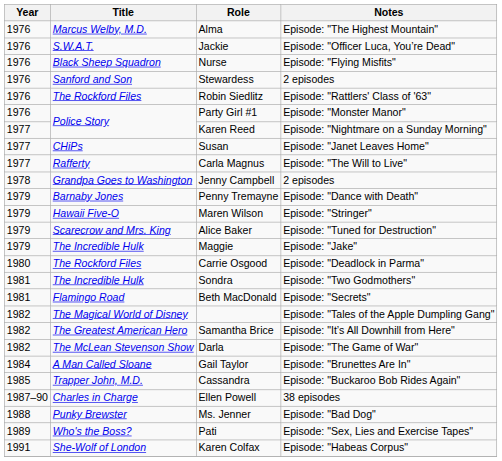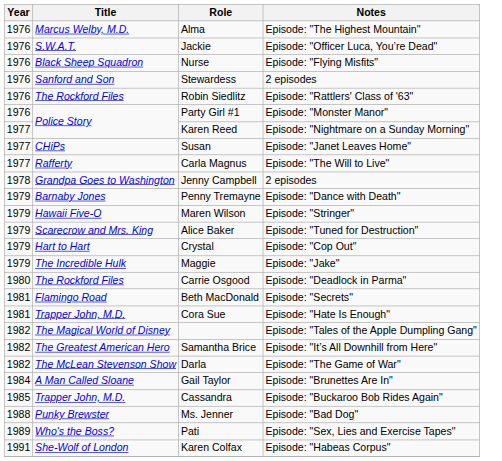 <table class="wikitable sortable">
 <tr>
 <th>Year</th>
 <th>Title</th>
 <th>Role</th>
 <th class="unsortable">Notes</th>
 </tr>
 <tr>
 <td>1976</td>
 <td><em><a href='#'>Marcus Welby, M.D.</a></em></td>
 <td>Alma</td>
 <td>Episode: "The Highest Mountain"</td>
 </tr>
 <tr>
 <td>1976</td>
 <td><em><a href='#'>S.W.A.T.</a></em></td>
 <td>Jackie</td>
 <td>Episode: "Officer Luca, You’re Dead"</td>
 </tr>
 <tr>
 <td>1976</td>
 <td><em><a href='#'>Black Sheep Squadron</a></em></td>
 <td>Nurse</td>
 <td>Episode: "Flying Misfits"</td>
 </tr>
 <tr>
 <td>1976</td>
 <td><em><a href='#'>Sanford and Son</a></em></td>
 <td>Stewardess</td>
 <td>2 episodes</td>
 </tr>
 <tr>
 <td>1976</td>
 <td><em><a href='#'>The Rockford Files</a></em></td>
 <td>Robin Siedlitz</td>
 <td>Episode: "Rattlers' Class of '63"</td>
 </tr>
 <tr>
 <td>1976</td>
 <td rowspan=2><em><a href='#'>Police Story</a></em></td>
 <td>Party Girl #1</td>
 <td>Episode: "Monster Manor"</td>
 </tr>
 <tr>
 <td>1977</td>
 <td>Karen Reed</td>
 <td>Episode: "Nightmare on a Sunday Morning"</td>
 </tr>
 <tr>
 <td>1977</td>
 <td><em><a href='#'>CHiPs</a></em></td>
 <td>Susan</td>
 <td>Episode: "Janet Leaves Home"</td>
 </tr>
 <tr>
 <td>1977</td>
 <td><em><a href='#'>Rafferty</a></em></td>
 <td>Carla Magnus</td>
 <td>Episode: "The Will to Live"</td>
 </tr>
 <tr>
 <td>1978</td>
 <td><em><a href='#'>Grandpa Goes to Washington</a></em></td>
 <td>Jenny Campbell</td>
 <td>2 episodes</td>
 </tr>
 <tr>
 <td>1979</td>
 <td><em><a href='#'>Barnaby Jones</a></em></td>
 <td>Penny Tremayne</td>
 <td>Episode: "Dance with Death"</td>
 </tr>
 <tr>
 <td>1979</td>
 <td><em><a href='#'>Hawaii Five-O</a></em></td>
 <td>Maren Wilson</td>
 <td>Episode: "Stringer"</td>
 </tr>
 <tr>
 <td>1979</td>
 <td><em><a href='#'>Scarecrow and Mrs. King</a></em></td>
 <td>Alice Baker</td>
 <td>Episode: "Tuned for Destruction"</td>
 </tr>
 <tr>
 <td>1979</td>
+<td><em><a href='#'>Hart to Hart</a></em></td>
+<td>Crystal</td>
+<td>Episode: "Cop Out"</td>
+</tr>
+<tr>
+<td>1979</td>
 <td><em><a href='#'>The Incredible Hulk</a></em></td>
 <td>Maggie</td>
 <td>Episode: "Jake"</td>
 </tr>
 <tr>
 <td>1980</td>
 <td><em><a href='#'>The Rockford Files</a></em></td>
 <td>Carrie Osgood</td>
 <td>Episode: "Deadlock in Parma"</td>
 </tr>
 <tr>
 <td>1981</td>
-<td><em><a href='#'>The Incredible Hulk</a></em></td>
-<td>Sondra</td>
-<td>Episode: "Two Godmothers"</td>
+<td><em><a href='#'>Flamingo Road</a></em></td>
+<td>Beth MacDonald</td>
+<td>Episode: "Secrets"</td>
 </tr>
 <tr>
 <td>1981</td>
-<td><em><a href='#'>Flamingo Road</a></em></td>
-<td>Beth MacDonald</td>
-<td>Episode: "Secrets"</td>
+<td><em><a href='#'>Trapper John, M.D.</a></em></td>
+<td>Cora Sue</td>
+<td>Episode: "Hate Is Enough"</td>
 </tr>
 <tr>
 <td>1982</td>
 <td><em><a href='#'>The Magical World of Disney</a></em></td>
 <td></td>
 <td>Episode: "Tales of the Apple Dumpling Gang"</td>
 </tr>
 <tr>
 <td>1982</td>
 <td><em><a href='#'>The Greatest American Hero</a></em></td>
 <td>Samantha Brice</td>
 <td>Episode: "It’s All Downhill from Here"</td>
 </tr>
 <tr>
 <td>1982</td>
 <td><em><a href='#'>The McLean Stevenson Show</a></em></td>
 <td>Darla</td>
 <td>Episode: "The Game of War"</td>
 </tr>
 <tr>
 <td>1984</td>
 <td><em><a href='#'>A Man Called Sloane</a></em></td>
 <td>Gail Taylor</td>
 <td>Episode: "Brunettes Are In"</td>
 </tr>
 <tr>
 <td>1985</td>
 <td><em><a href='#'>Trapper John, M.D.</a></em></td>
 <td>Cassandra</td>
 <td>Episode: "Buckaroo Bob Rides Again"</td>
 </tr>
 <tr>
-<td>1987–90</td>
-<td><em><a href='#'>Charles in Charge</a></em></td>
-<td>Ellen Powell</td>
-<td>38 episodes</td>
-</tr>
-<tr>
 <td>1988</td>
 <td><em><a href='#'>Punky Brewster</a></em></td>
 <td>Ms. Jenner</td>
 <td>Episode: "Bad Dog"</td>
 </tr>
 <tr>
 <td>1989</td>
 <td><em><a href='#'>Who's the Boss?</a></em></td>
 <td>Pati</td>
 <td>Episode: "Sex, Lies and Exercise Tapes"</td>
 </tr>
 <tr>
 <td>1991</td>
 <td><em><a href='#'>She-Wolf of London</a></em></td>
 <td>Karen Colfax</td>
 <td>Episode: "Habeas Corpus"</td>
 </tr>
 <tr>
 </tr>
 </table>
